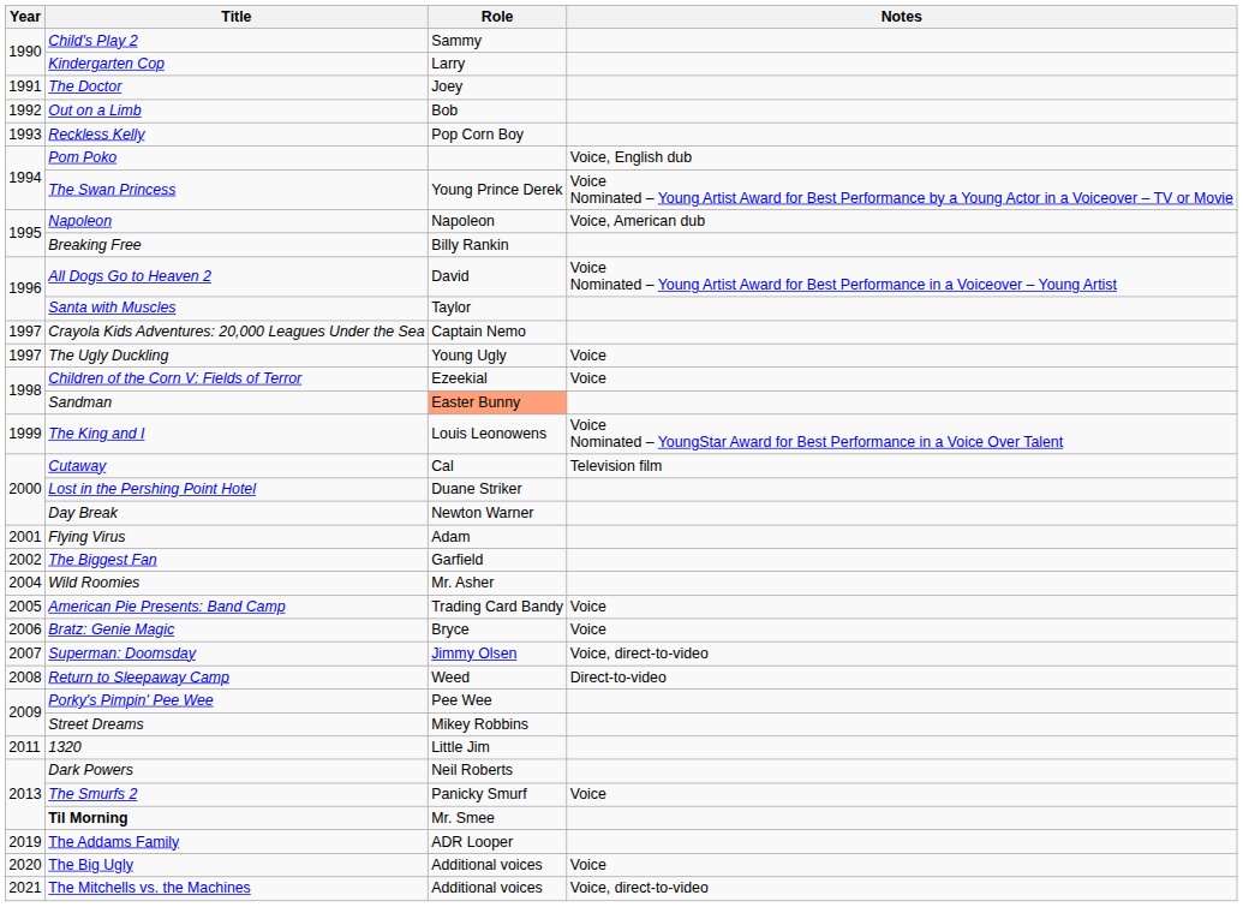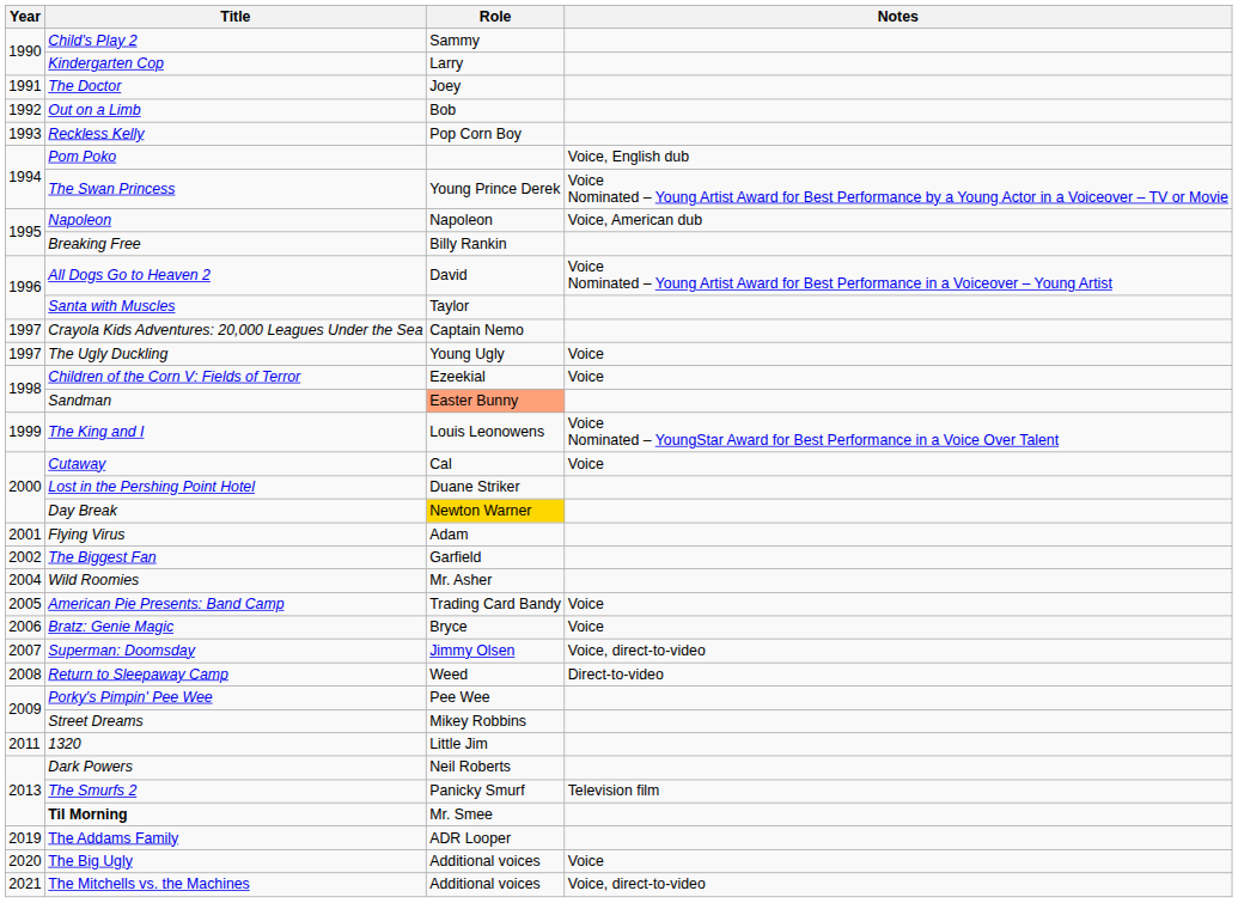 <table class="wikitable sortable">
 <tr>
 <th>Year</th>
 <th>Title</th>
 <th>Role</th>
 <th class="unsortable">Notes</th>
 </tr>
 <tr>
 <td rowspan="2">1990</td>
 <td><em><a href='#'>Child's Play 2</a></em></td>
 <td>Sammy</td>
 <td></td>
 </tr>
 <tr>
 <td><em><a href='#'>Kindergarten Cop</a></em></td>
 <td>Larry</td>
 <td></td>
 </tr>
 <tr>
 <td>1991</td>
 <td><em><a href='#'>The Doctor</a></em></td>
 <td>Joey</td>
 <td></td>
 </tr>
 <tr>
 <td>1992</td>
 <td><em><a href='#'>Out on a Limb</a></em></td>
 <td>Bob</td>
 <td></td>
 </tr>
 <tr>
 <td>1993</td>
 <td><em><a href='#'>Reckless Kelly</a></em></td>
 <td>Pop Corn Boy</td>
 <td></td>
 </tr>
 <tr>
 <td rowspan="2">1994</td>
 <td><em><a href='#'>Pom Poko</a></em></td>
 <td></td>
 <td>Voice, English dub</td>
 </tr>
 <tr>
 <td><em><a href='#'>The Swan Princess</a></em></td>
 <td>Young Prince Derek</td>
 <td>Voice<br>Nominated – <a href='#'>Young Artist Award for Best Performance by a Young Actor in a Voiceover – TV or Movie</a></td>
 </tr>
 <tr>
 <td rowspan="2">1995</td>
 <td><em><a href='#'>Napoleon</a></em></td>
 <td>Napoleon</td>
 <td>Voice, American dub</td>
 </tr>
 <tr>
 <td><em>Breaking Free</em></td>
 <td>Billy Rankin</td>
 <td></td>
 </tr>
 <tr>
 <td rowspan="2">1996</td>
 <td><em><a href='#'>All Dogs Go to Heaven 2</a></em></td>
 <td>David</td>
 <td>Voice<br>Nominated – <a href='#'>Young Artist Award for Best Performance in a Voiceover – Young Artist</a></td>
 </tr>
 <tr>
 <td><em><a href='#'>Santa with Muscles</a></em></td>
 <td>Taylor</td>
 <td></td>
 </tr>
 <tr>
 <td>1997</td>
 <td><em>Crayola Kids Adventures: 20,000 Leagues Under the Sea</em></td>
 <td>Captain Nemo</td>
 <td></td>
 </tr>
 <tr>
 <td>1997</td>
 <td><em>The Ugly Duckling</em></td>
 <td>Young Ugly</td>
 <td>Voice</td>
 </tr>
 <tr>
 <td rowspan="2">1998</td>
 <td><em><a href='#'>Children of the Corn V: Fields of Terror</a></em></td>
 <td>Ezeekial</td>
 <td>Voice</td>
 </tr>
 <tr>
 <td><em>Sandman</em></td>
 <td style="background: lightsalmon;">Easter Bunny</td>
 <td></td>
 </tr>
 <tr>
 <td>1999</td>
 <td><em><a href='#'>The King and I</a></em></td>
 <td>Louis Leonowens</td>
 <td>Voice<br>Nominated – <a href='#'>YoungStar Award for Best Performance in a Voice Over Talent</a></td>
 </tr>
 <tr>
 <td rowspan="3">2000</td>
 <td><em><a href='#'>Cutaway</a></em></td>
 <td>Cal</td>
-<td>Television film</td>
+<td>Voice</td>
 </tr>
 <tr>
 <td><em><a href='#'>Lost in the Pershing Point Hotel</a></em></td>
 <td>Duane Striker</td>
 <td></td>
 </tr>
 <tr>
 <td><em>Day Break</em></td>
-<td>Newton Warner</td>
+<td style="background: gold;">Newton Warner</td>
 <td></td>
 </tr>
 <tr>
 <td>2001</td>
 <td><em>Flying Virus</em></td>
 <td>Adam</td>
 <td></td>
 </tr>
 <tr>
 <td>2002</td>
 <td><em><a href='#'>The Biggest Fan</a></em></td>
 <td>Garfield</td>
 <td></td>
 </tr>
 <tr>
 <td>2004</td>
 <td><em>Wild Roomies</em></td>
 <td>Mr. Asher</td>
 <td></td>
 </tr>
 <tr>
 <td>2005</td>
 <td><em><a href='#'>American Pie Presents: Band Camp</a></em></td>
 <td>Trading Card Bandy</td>
 <td>Voice</td>
 </tr>
 <tr>
 <td>2006</td>
 <td><em><a href='#'>Bratz: Genie Magic</a></em></td>
 <td>Bryce</td>
 <td>Voice</td>
 </tr>
 <tr>
 <td>2007</td>
 <td><em><a href='#'>Superman: Doomsday</a></em></td>
 <td><a href='#'>Jimmy Olsen</a></td>
 <td>Voice, direct-to-video</td>
 </tr>
 <tr>
 <td>2008</td>
 <td><em><a href='#'>Return to Sleepaway Camp</a></em></td>
 <td>Weed</td>
 <td>Direct-to-video</td>
 </tr>
 <tr>
 <td rowspan="2">2009</td>
 <td><em><a href='#'>Porky's Pimpin' Pee Wee</a></em></td>
 <td>Pee Wee</td>
 <td></td>
 </tr>
 <tr>
 <td><em>Street Dreams</em></td>
 <td>Mikey Robbins</td>
 <td></td>
 </tr>
 <tr>
 <td>2011</td>
 <td><em>1320</em></td>
 <td>Little Jim</td>
 <td></td>
 </tr>
 <tr>
 <td rowspan="3">2013</td>
 <td><em>Dark Powers</em></td>
 <td>Neil Roberts</td>
 <td></td>
 </tr>
 <tr>
 <td><em><a href='#'>The Smurfs 2</a></em></td>
 <td>Panicky Smurf</td>
-<td>Voice</td>
+<td>Television film</td>
 </tr>
 <tr>
 <td><strong>Til Morning<em></td>
 <td>Mr. Smee</td>
 <td></td>
 </tr>
 <tr>
 <td>2019</td>
 <td></em><a href='#'>The Addams Family</a><em></td>
 <td>ADR Looper</td>
 <td></td>
 </tr>
 <tr>
 <td>2020</td>
 <td></em><a href='#'>The Big Ugly</a><em></td>
 <td>Additional voices</td>
 <td>Voice</td>
 </tr>
 <tr>
 <td>2021</td>
 <td></em><a href='#'>The Mitchells vs. the Machines</a><em></td>
 <td>Additional voices</td>
 <td>Voice, direct-to-video</td>
 </tr>
 </table>
